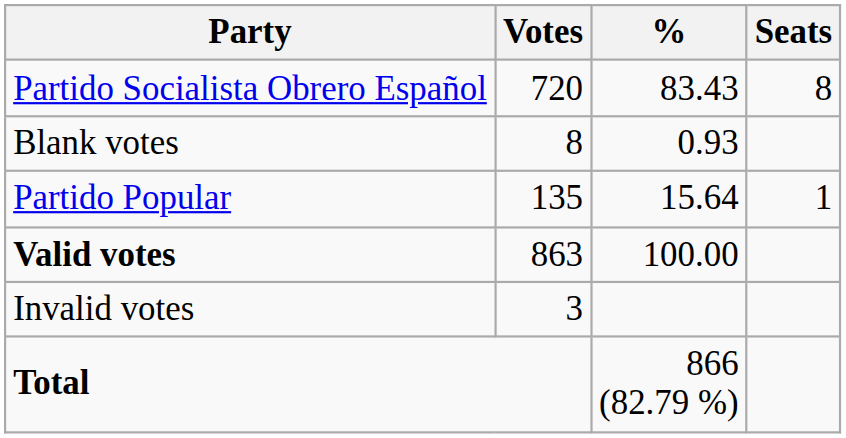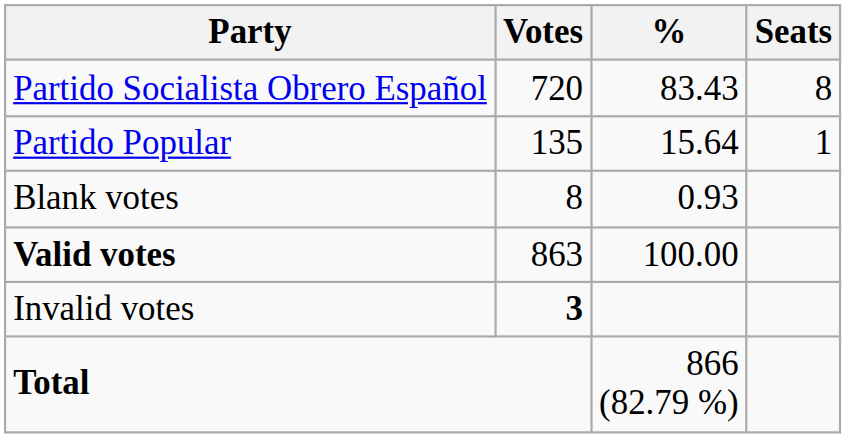 <table class="wikitable" border="1">
 <tr style="background-color:#E9E9E9">
 <th>Party</th>
 <th>Votes</th>
 <th>%</th>
 <th>Seats</th>
 </tr>
 <tr>
 <td><a href='#'>Partido Socialista Obrero Español</a></td>
 <td align="right">720</td>
 <td align="right">83.43</td>
 <td align="right">8</td>
 </tr>
 <tr>
+<td><a href='#'>Partido Popular</a></td>
+<td align="right">135</td>
+<td align="right">15.64</td>
+<td align="right">1</td>
+</tr>
+<tr>
 <td>Blank votes</td>
 <td align="right">8</td>
 <td align="right">0.93</td>
 <td> </td>
-</tr>
-<tr>
-<td><a href='#'>Partido Popular</a></td>
-<td align="right">135</td>
-<td align="right">15.64</td>
-<td align="right">1</td>
 </tr>
 <tr>
 <td><strong>Valid votes</strong></td>
 <td align="right">863</td>
 <td align="right">100.00</td>
 <td> </td>
 </tr>
 <tr>
 <td>Invalid votes</td>
-<td align="right">3</td>
+<td align="right"><strong>3</strong></td>
 <td> </td>
 <td> </td>
 </tr>
 <tr>
 <td colspan="2"><strong>Total</strong></td>
 <td align="right">866<br>(82.79 %)</td>
 <td></td>
 </tr>
 </table>
